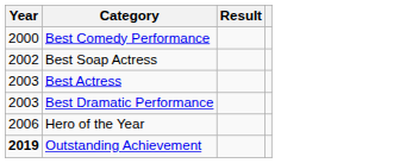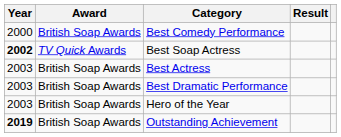 <table class="wikitable">
 <tr>
 <th>Year</th>
+<th>Award</th>
 <th>Category</th>
 <th>Result</th>
 <th></th>
 </tr>
 <tr>
 <td>2000</td>
+<td><a href='#'>British Soap Awards</a></td>
 <td><a href='#'>Best Comedy Performance</a></td>
 <td></td>
 <td align="center"></td>
 </tr>
 <tr>
-<td>2002</td>
+<td><strong>2002</strong></td>
+<td><a href='#'><em>TV Quick</em> Awards</a></td>
 <td>Best Soap Actress</td>
 <td></td>
 <td align="center"></td>
 </tr>
 <tr>
 <td>2003</td>
+<td>British Soap Awards</td>
 <td><a href='#'>Best Actress</a></td>
 <td></td>
 <td align="center"></td>
 </tr>
 <tr>
 <td>2003</td>
+<td>British Soap Awards</td>
 <td><a href='#'>Best Dramatic Performance</a></td>
 <td></td>
 <td align="center"></td>
 </tr>
 <tr>
-<td>2006</td>
+<td>2003</td>
+<td>British Soap Awards</td>
 <td>Hero of the Year</td>
 <td></td>
 <td align="center"></td>
 </tr>
 <tr>
 <td><strong>2019</strong></td>
+<td>British Soap Awards</td>
 <td><a href='#'>Outstanding Achievement</a></td>
 <td></td>
 <td align="center"></td>
 </tr>
 </table>
